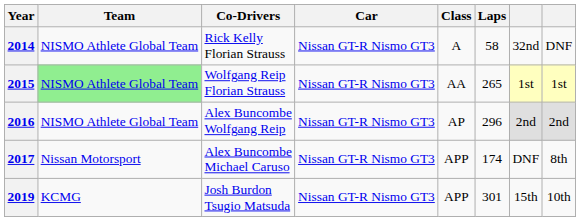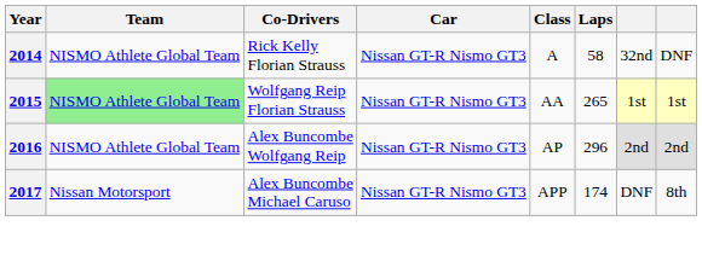 <table class="wikitable" style="font-size: 90%; text-align: center;">
 <tr>
 <th>Year</th>
 <th>Team</th>
 <th>Co-Drivers</th>
 <th>Car</th>
 <th>Class</th>
 <th>Laps</th>
 <th></th>
 <th></th>
 </tr>
 <tr>
 <th><a href='#'>2014</a></th>
 <td align="left"> <a href='#'>NISMO Athlete Global Team</a></td>
 <td align="left"> <a href='#'>Rick Kelly</a><br> Florian Strauss</td>
 <td align="left"><a href='#'>Nissan GT-R Nismo GT3</a></td>
 <td>A</td>
 <td>58</td>
 <td>32nd</td>
 <td>DNF</td>
 </tr>
 <tr>
 <th><a href='#'>2015</a></th>
 <td align="left" style="background: lightgreen;"> <a href='#'>NISMO Athlete Global Team</a></td>
 <td align="left"> <a href='#'>Wolfgang Reip</a><br> <a href='#'>Florian Strauss</a></td>
 <td align="left"><a href='#'>Nissan GT-R Nismo GT3</a></td>
 <td>AA</td>
 <td>265</td>
 <td style="background:#ffffbf;">1st</td>
 <td style="background:#ffffbf;">1st</td>
 </tr>
 <tr>
 <th><a href='#'>2016</a></th>
 <td align="left"> <a href='#'>NISMO Athlete Global Team</a></td>
 <td align="left"> <a href='#'>Alex Buncombe</a><br> <a href='#'>Wolfgang Reip</a></td>
 <td align="left"><a href='#'>Nissan GT-R Nismo GT3</a></td>
 <td>AP</td>
 <td>296</td>
 <td style="background:#dfdfdf;">2nd</td>
 <td style="background:#dfdfdf;">2nd</td>
 </tr>
 <tr>
 <th><a href='#'>2017</a></th>
 <td align="left"> <a href='#'>Nissan Motorsport</a></td>
 <td align="left"> <a href='#'>Alex Buncombe</a><br> <a href='#'>Michael Caruso</a></td>
 <td align="left"><a href='#'>Nissan GT-R Nismo GT3</a></td>
 <td>APP</td>
 <td>174</td>
 <td>DNF</td>
 <td>8th</td>
 </tr>
-<tr>
-<th><a href='#'>2019</a></th>
-<td align="left"> <a href='#'>KCMG</a></td>
-<td align="left"> <a href='#'>Josh Burdon</a><br> <a href='#'>Tsugio Matsuda</a></td>
-<td align="left"><a href='#'>Nissan GT-R Nismo GT3</a></td>
-<td>APP</td>
-<td>301</td>
-<td>15th</td>
-<td>10th</td>
-</tr>
 </table>
